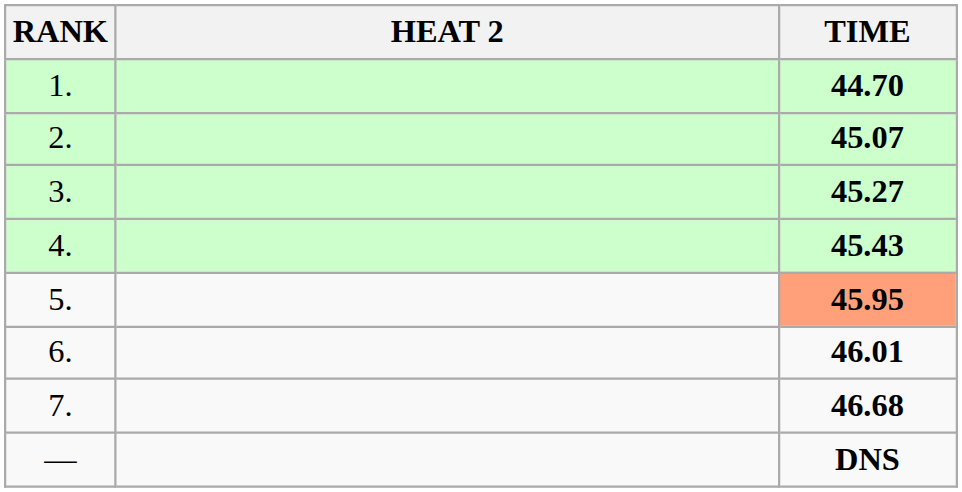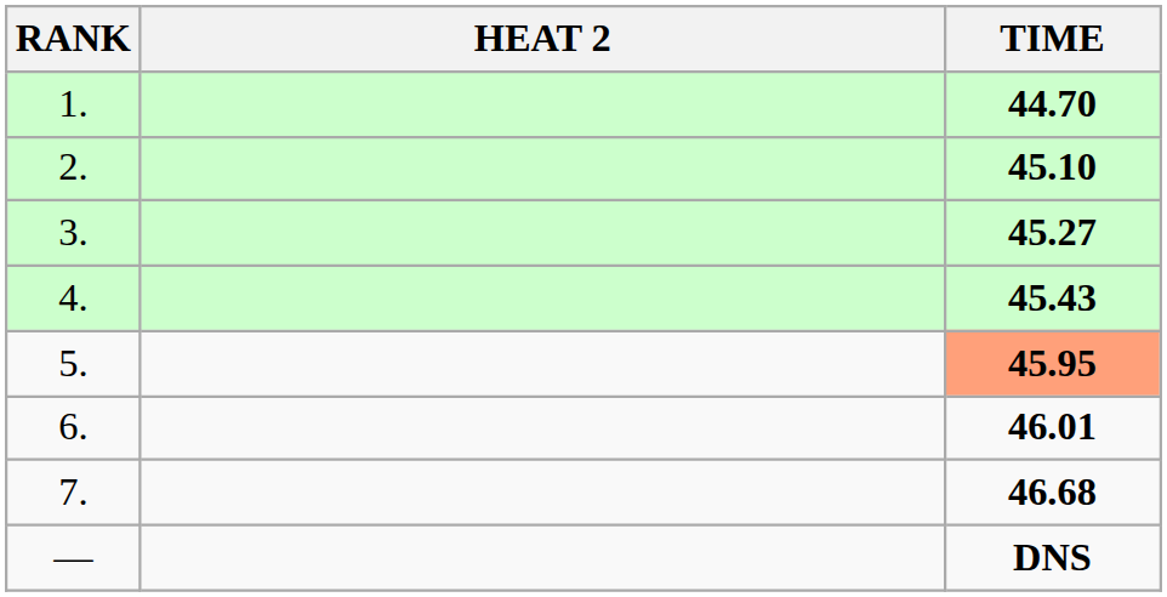 <table class="wikitable" style="border-collapse: collapse; font-size: 90%;">
 <tr>
 <th>RANK</th>
 <th style="width: 20em">HEAT 2</th>
 <th style="width: 5em">TIME</th>
 </tr>
 <tr style="background:#ccffcc;">
 <td align="center">1.</td>
 <td></td>
 <td align="center"><strong>44.70</strong></td>
 </tr>
 <tr style="background:#ccffcc;">
 <td align="center">2.</td>
 <td></td>
-<td align="center"><strong>45.07</strong></td>
+<td align="center"><strong>45.10</strong></td>
 </tr>
 <tr style="background:#ccffcc;">
 <td align="center">3.</td>
 <td></td>
 <td align="center"><strong>45.27</strong></td>
 </tr>
 <tr style="background:#ccffcc;">
 <td align="center">4.</td>
 <td></td>
 <td align="center"><strong>45.43</strong></td>
 </tr>
 <tr>
 <td align="center">5.</td>
 <td></td>
 <td align="center" style="background: lightsalmon;"><strong>45.95</strong></td>
 </tr>
 <tr>
 <td align="center">6.</td>
 <td></td>
 <td align="center"><strong>46.01</strong></td>
 </tr>
 <tr>
 <td align="center">7.</td>
 <td></td>
 <td align="center"><strong>46.68</strong></td>
 </tr>
 <tr>
 <td align="center">—</td>
 <td></td>
 <td align="center"><strong>DNS</strong></td>
 </tr>
 </table>
